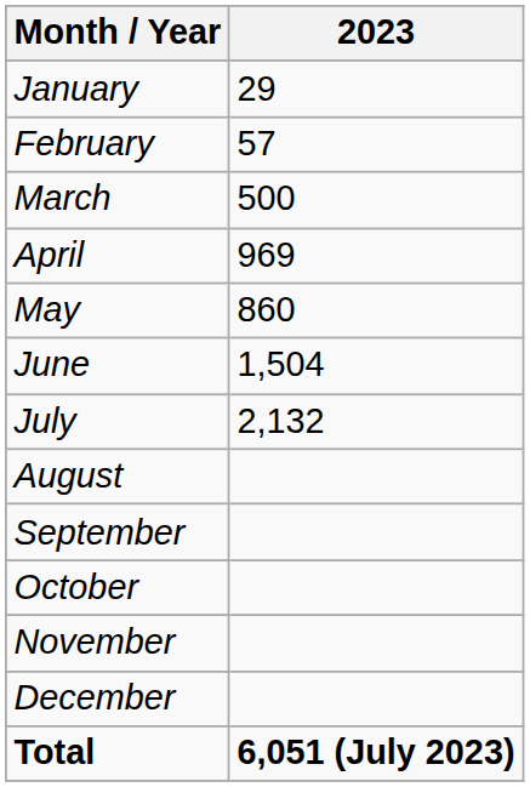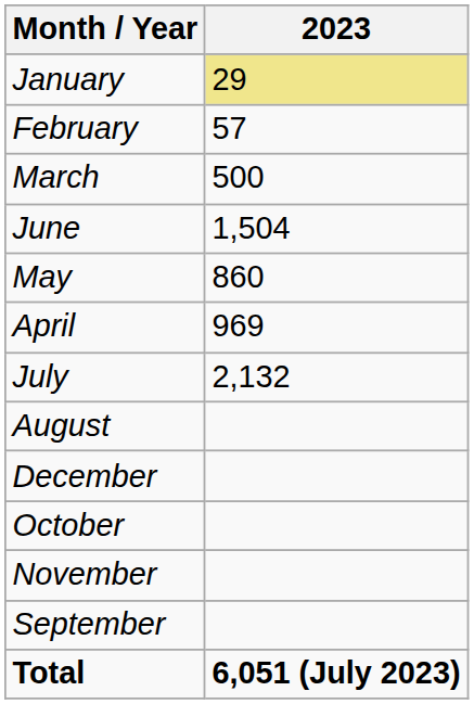 <table class="wikitable">
 <tr>
 <th>Month / Year</th>
 <th>2023</th>
 </tr>
 <tr>
 <td><em>January</em></td>
-<td>29</td>
+<td style="background: khaki;">29</td>
 </tr>
 <tr>
 <td><em>February</em></td>
 <td>57</td>
 </tr>
 <tr>
 <td><em>March</em></td>
 <td>500</td>
 </tr>
 <tr>
-<td><em>April</em></td>
-<td>969</td>
+<td><em>June</em></td>
+<td>1,504</td>
 </tr>
 <tr>
 <td><em>May</em></td>
 <td>860</td>
 </tr>
 <tr>
-<td><em>June</em></td>
-<td>1,504</td>
+<td><em>April</em></td>
+<td>969</td>
 </tr>
 <tr>
 <td><em>July</em></td>
 <td>2,132</td>
 </tr>
 <tr>
 <td><em>August</em></td>
 <td></td>
 </tr>
 <tr>
-<td><em>September</em></td>
+<td><em>December</em></td>
 <td></td>
 </tr>
 <tr>
 <td><em>October</em></td>
 <td></td>
 </tr>
 <tr>
 <td><em>November</em></td>
 <td></td>
 </tr>
 <tr>
-<td><em>December</em></td>
+<td><em>September</em></td>
 <td></td>
 </tr>
 <tr>
 <td><strong>Total</strong></td>
 <td><strong>6,051 (July 2023)</strong></td>
 </tr>
 </table>
